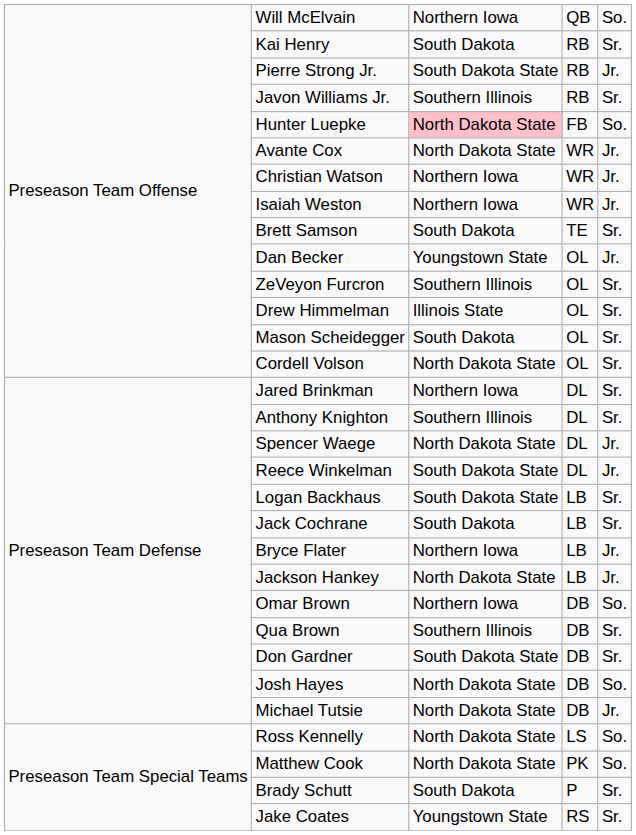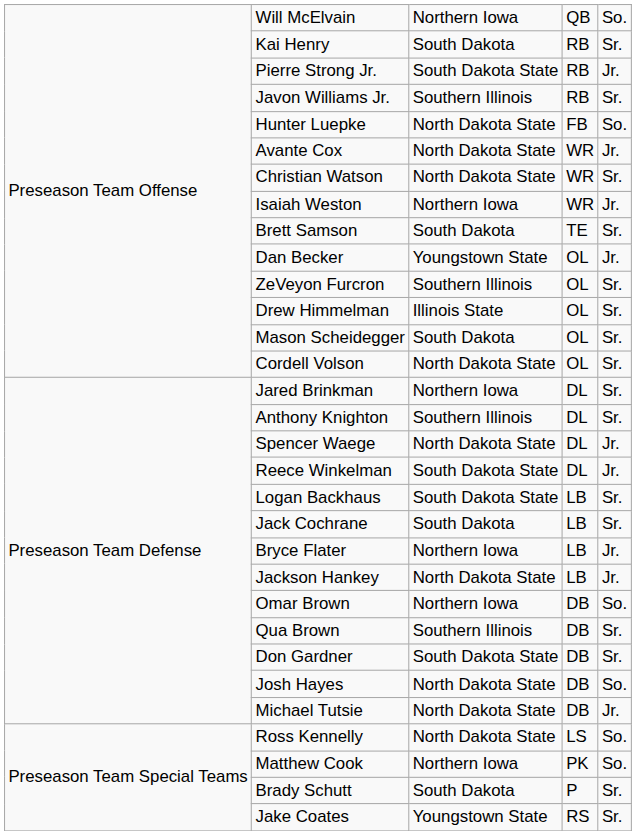 <table class="wikitable">
 <tr>
 <td rowspan=14>Preseason Team Offense</td>
 <td>Will McElvain</td>
 <td>Northern Iowa</td>
 <td>QB</td>
 <td>So.</td>
 </tr>
 <tr>
 <td>Kai Henry</td>
 <td>South Dakota</td>
 <td>RB</td>
 <td>Sr.</td>
 </tr>
 <tr>
 <td>Pierre Strong Jr.</td>
 <td>South Dakota State</td>
 <td>RB</td>
 <td>Jr.</td>
 </tr>
 <tr>
 <td>Javon Williams Jr.</td>
 <td>Southern Illinois</td>
 <td>RB</td>
 <td>Sr.</td>
 </tr>
 <tr>
 <td>Hunter Luepke</td>
-<td style="background: pink;">North Dakota State</td>
+<td>North Dakota State</td>
 <td>FB</td>
 <td>So.</td>
 </tr>
 <tr>
 <td>Avante Cox</td>
 <td>North Dakota State</td>
 <td>WR</td>
 <td>Jr.</td>
 </tr>
 <tr>
 <td>Christian Watson</td>
-<td>Northern Iowa</td>
+<td>North Dakota State</td>
 <td>WR</td>
-<td>Jr.</td>
+<td>Sr.</td>
 </tr>
 <tr>
 <td>Isaiah Weston</td>
 <td>Northern Iowa</td>
 <td>WR</td>
 <td>Jr.</td>
 </tr>
 <tr>
 <td>Brett Samson</td>
 <td>South Dakota</td>
 <td>TE</td>
 <td>Sr.</td>
 </tr>
 <tr>
 <td>Dan Becker</td>
 <td>Youngstown State</td>
 <td>OL</td>
 <td>Jr.</td>
 </tr>
 <tr>
 <td>ZeVeyon Furcron</td>
 <td>Southern Illinois</td>
 <td>OL</td>
 <td>Sr.</td>
 </tr>
 <tr>
 <td>Drew Himmelman</td>
 <td>Illinois State</td>
 <td>OL</td>
 <td>Sr.</td>
 </tr>
 <tr>
 <td>Mason Scheidegger</td>
 <td>South Dakota</td>
 <td>OL</td>
 <td>Sr.</td>
 </tr>
 <tr>
 <td>Cordell Volson</td>
 <td>North Dakota State</td>
 <td>OL</td>
 <td>Sr.</td>
 </tr>
 <tr>
 <td rowspan=13>Preseason Team Defense</td>
 <td>Jared Brinkman</td>
 <td>Northern Iowa</td>
 <td>DL</td>
 <td>Sr.</td>
 </tr>
 <tr>
 <td>Anthony Knighton</td>
 <td>Southern Illinois</td>
 <td>DL</td>
 <td>Sr.</td>
 </tr>
 <tr>
 <td>Spencer Waege</td>
 <td>North Dakota State</td>
 <td>DL</td>
 <td>Jr.</td>
 </tr>
 <tr>
 <td>Reece Winkelman</td>
 <td>South Dakota State</td>
 <td>DL</td>
 <td>Jr.</td>
 </tr>
 <tr>
 <td>Logan Backhaus</td>
 <td>South Dakota State</td>
 <td>LB</td>
 <td>Sr.</td>
 </tr>
 <tr>
 <td>Jack Cochrane</td>
 <td>South Dakota</td>
 <td>LB</td>
 <td>Sr.</td>
 </tr>
 <tr>
 <td>Bryce Flater</td>
 <td>Northern Iowa</td>
 <td>LB</td>
 <td>Jr.</td>
 </tr>
 <tr>
 <td>Jackson Hankey</td>
 <td>North Dakota State</td>
 <td>LB</td>
 <td>Jr.</td>
 </tr>
 <tr>
 <td>Omar Brown</td>
 <td>Northern Iowa</td>
 <td>DB</td>
 <td>So.</td>
 </tr>
 <tr>
 <td>Qua Brown</td>
 <td>Southern Illinois</td>
 <td>DB</td>
 <td>Sr.</td>
 </tr>
 <tr>
 <td>Don Gardner</td>
 <td>South Dakota State</td>
 <td>DB</td>
 <td>Sr.</td>
 </tr>
 <tr>
 <td>Josh Hayes</td>
 <td>North Dakota State</td>
 <td>DB</td>
 <td>So.</td>
 </tr>
 <tr>
 <td>Michael Tutsie</td>
 <td>North Dakota State</td>
 <td>DB</td>
 <td>Jr.</td>
 </tr>
 <tr>
 <td rowspan=4>Preseason Team Special Teams</td>
 <td>Ross Kennelly</td>
 <td>North Dakota State</td>
 <td>LS</td>
 <td>So.</td>
 </tr>
 <tr>
 <td>Matthew Cook</td>
-<td>North Dakota State</td>
+<td>Northern Iowa</td>
 <td>PK</td>
 <td>So.</td>
 </tr>
 <tr>
 <td>Brady Schutt</td>
 <td>South Dakota</td>
 <td>P</td>
 <td>Sr.</td>
 </tr>
 <tr>
 <td>Jake Coates</td>
 <td>Youngstown State</td>
 <td>RS</td>
 <td>Sr.</td>
 </tr>
 </table>
